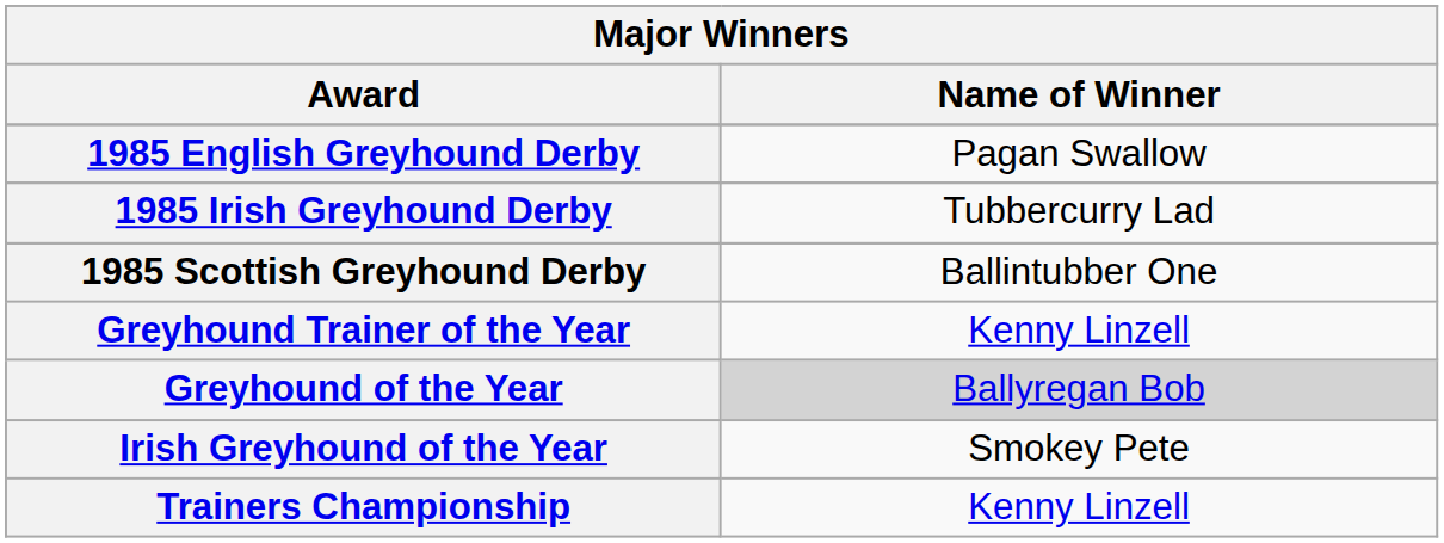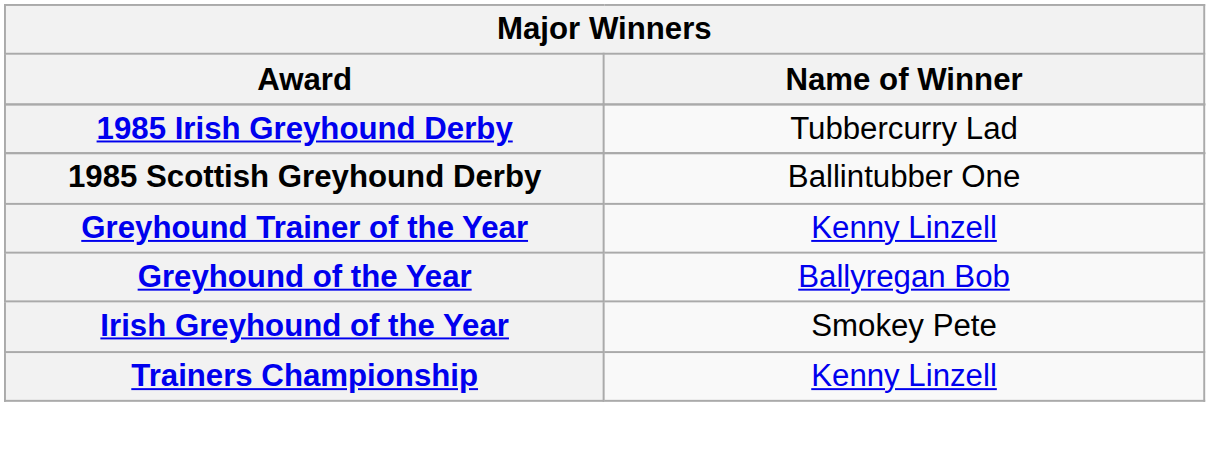 <table class="wikitable">
 <tr>
 <th colspan="2">Major Winners</th>
 </tr>
 <tr>
 <th width=300>Award</th>
 <th width=300>Name of Winner</th>
 </tr>
 <tr>
-</tr>
-<tr align=center>
-<th><a href='#'>1985 English Greyhound Derby</a></th>
-<td>Pagan Swallow  </td>
 </tr>
 <tr>
 </tr>
 <tr align=center>
 <th><a href='#'>1985 Irish Greyhound Derby</a></th>
 <td>Tubbercurry Lad </td>
 </tr>
 <tr>
 </tr>
 <tr align=center>
 <th>1985 Scottish Greyhound Derby</th>
 <td>Ballintubber One</td>
 </tr>
 <tr align=center>
 <th><a href='#'>Greyhound Trainer of the Year</a></th>
 <td><a href='#'>Kenny Linzell</a></td>
 </tr>
 <tr align=center>
 <th><a href='#'>Greyhound of the Year</a></th>
-<td style="background: lightgrey;"><a href='#'>Ballyregan Bob</a></td>
+<td><a href='#'>Ballyregan Bob</a></td>
 </tr>
 <tr align=center>
 <th><a href='#'>Irish Greyhound of the Year</a></th>
 <td>Smokey Pete </td>
 </tr>
 <tr align=center>
 <th><a href='#'>Trainers Championship</a></th>
 <td><a href='#'>Kenny Linzell</a></td>
 </tr>
 </table>
